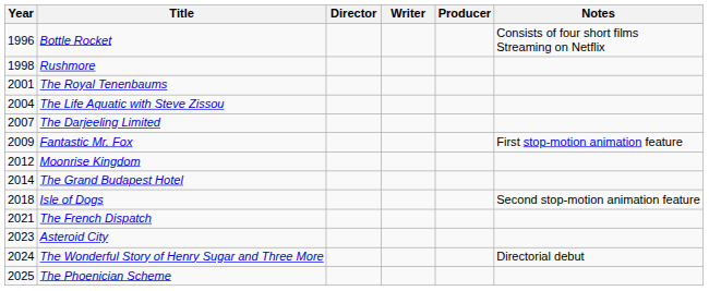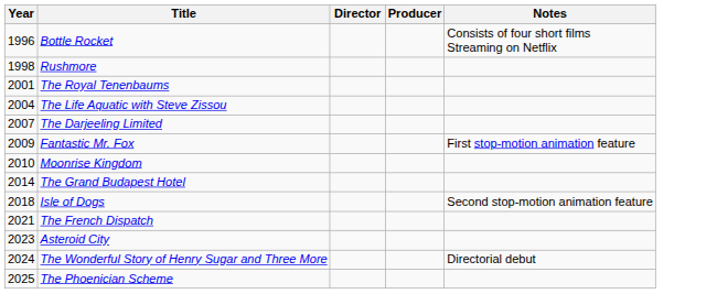 <table class="wikitable" style="font-size:100%">
 <tr>
 <th>Year</th>
 <th>Title</th>
 <th width=65>Director</th>
-<th width=65>Writer</th>
 <th width=65>Producer</th>
 <th>Notes</th>
 </tr>
 <tr>
 <td>1996</td>
 <td><em><a href='#'>Bottle Rocket</a></em></td>
-<td></td>
 <td></td>
 <td></td>
 <td>Consists of four short films<br>Streaming on Netflix</td>
 </tr>
 <tr>
 <td>1998</td>
 <td><em><a href='#'>Rushmore</a></em></td>
 <td></td>
 <td></td>
 <td></td>
-<td></td>
 </tr>
 <tr>
 <td>2001</td>
 <td><em><a href='#'>The Royal Tenenbaums</a></em></td>
-<td></td>
 <td></td>
 <td></td>
 <td></td>
 </tr>
 <tr>
 <td>2004</td>
 <td><em><a href='#'>The Life Aquatic with Steve Zissou</a></em></td>
 <td></td>
 <td></td>
 <td></td>
-<td></td>
 </tr>
 <tr>
 <td>2007</td>
 <td><em><a href='#'>The Darjeeling Limited</a></em></td>
-<td></td>
 <td></td>
 <td></td>
 <td></td>
 </tr>
 <tr>
 <td>2009</td>
 <td><em><a href='#'>Fantastic Mr. Fox</a></em></td>
 <td></td>
 <td></td>
-<td></td>
 <td>First <a href='#'>stop-motion animation</a> feature</td>
 </tr>
 <tr>
-<td>2012</td>
+<td>2010</td>
 <td><em><a href='#'>Moonrise Kingdom</a></em></td>
-<td></td>
 <td></td>
 <td></td>
 <td></td>
 </tr>
 <tr>
 <td>2014</td>
 <td><em><a href='#'>The Grand Budapest Hotel</a></em></td>
 <td></td>
 <td></td>
 <td></td>
-<td></td>
 </tr>
 <tr>
 <td>2018</td>
 <td><em><a href='#'>Isle of Dogs</a></em></td>
-<td></td>
 <td></td>
 <td></td>
 <td>Second stop-motion animation feature</td>
 </tr>
 <tr>
 <td>2021</td>
 <td><em><a href='#'>The French Dispatch</a></em></td>
 <td></td>
 <td></td>
 <td></td>
-<td></td>
 </tr>
 <tr>
 <td>2023</td>
 <td><em><a href='#'>Asteroid City</a></em></td>
 <td></td>
 <td></td>
 <td></td>
-<td></td>
 </tr>
 <tr>
 <td>2024</td>
 <td><em><a href='#'>The Wonderful Story of Henry Sugar and Three More</a></em></td>
-<td></td>
 <td></td>
 <td></td>
 <td>Directorial debut</td>
 </tr>
 <tr>
 <td>2025</td>
 <td><em><a href='#'>The Phoenician Scheme</a></em></td>
 <td></td>
 <td></td>
 <td></td>
-<td></td>
 </tr>
 </table>
